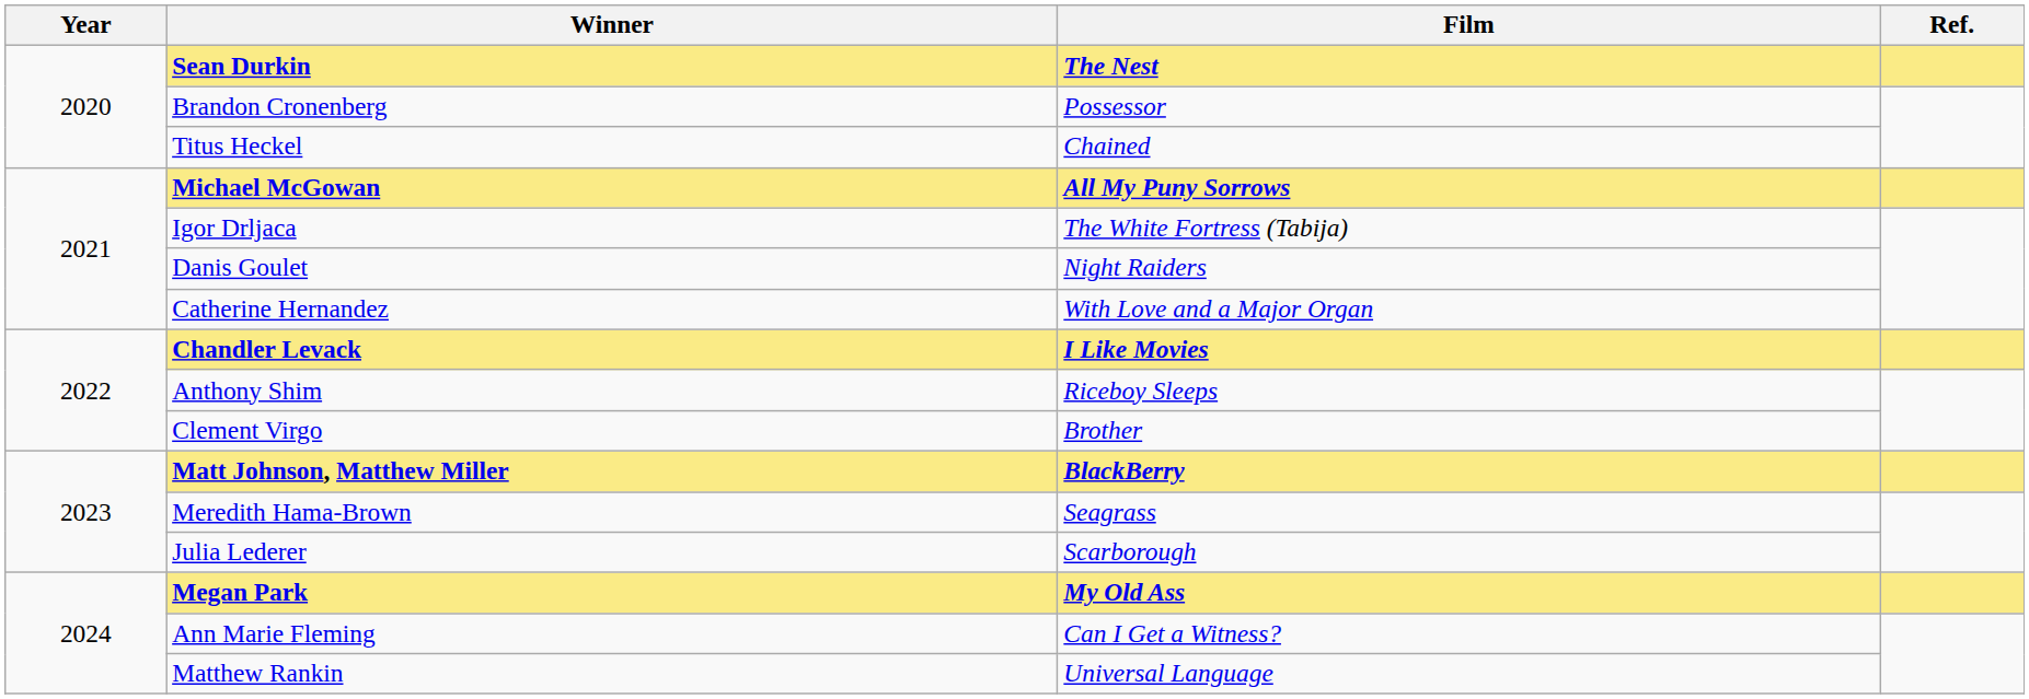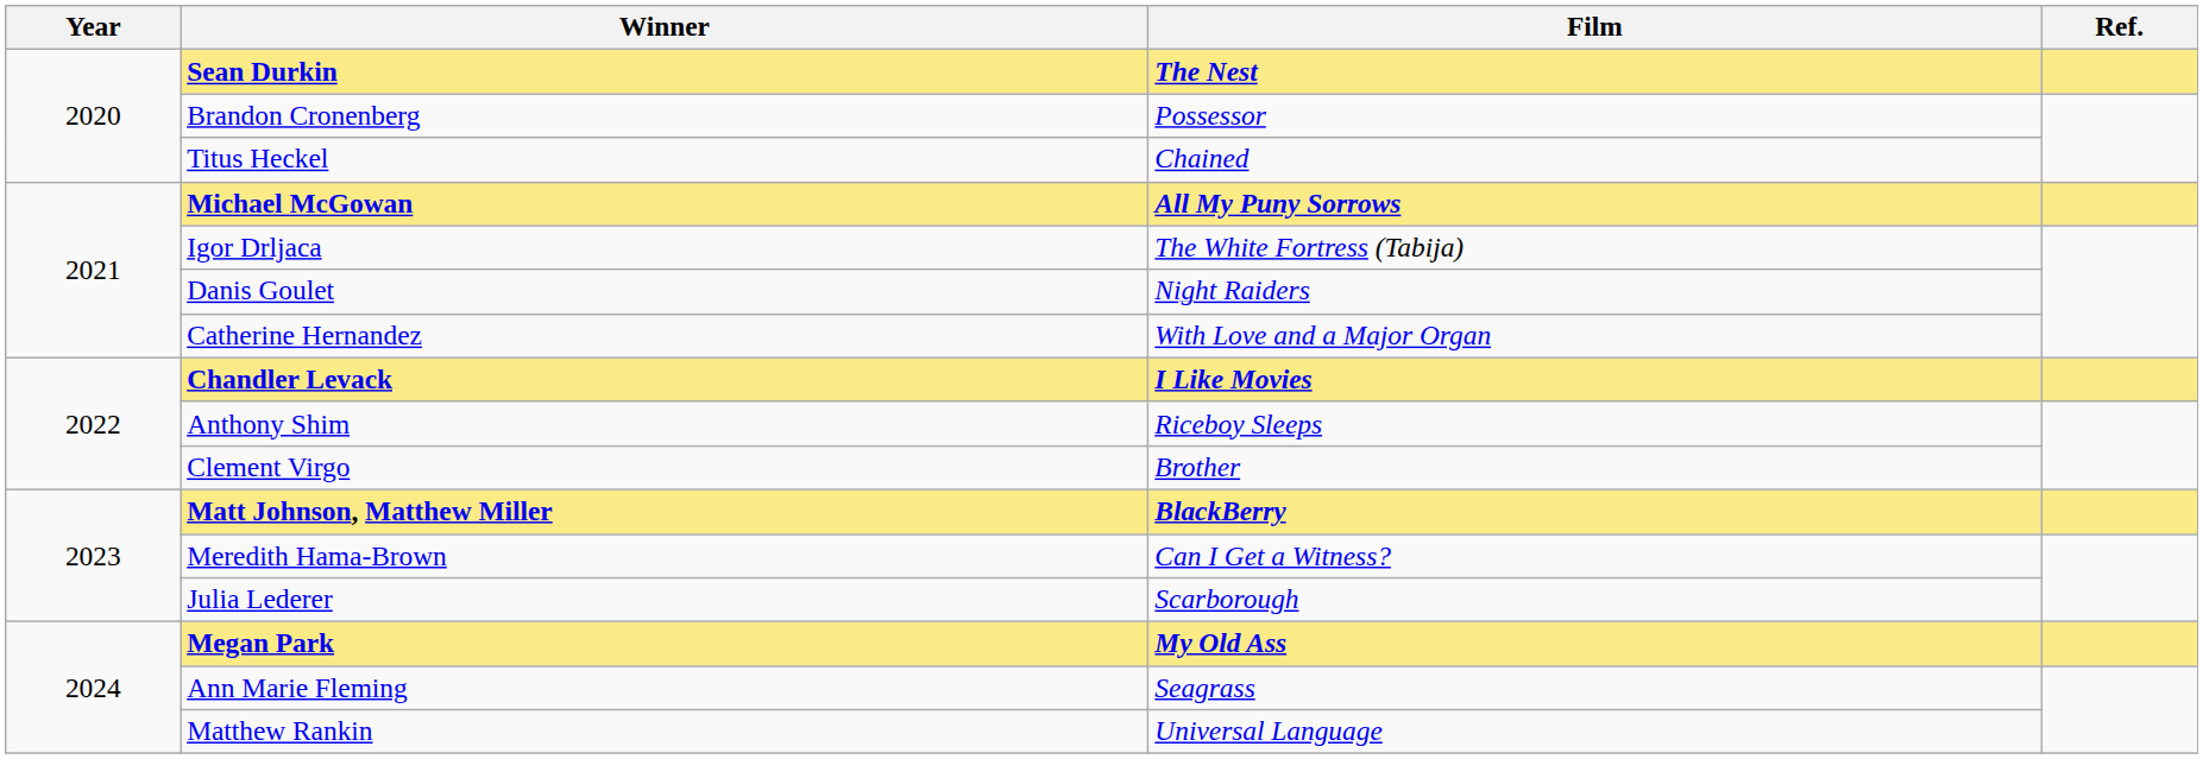 <table class="wikitable" width="100%" cellpadding="5">
 <tr>
 <th>Year</th>
 <th>Winner</th>
 <th>Film</th>
 <th>Ref.</th>
 </tr>
 <tr>
 <td style="text-align:center;" rowspan=3>2020</td>
 <td style="background:#FAEB86;"><strong><a href='#'>Sean Durkin</a></strong></td>
 <td style="background:#FAEB86;"><strong><em><a href='#'>The Nest</a></em></strong></td>
 <td style="background:#FAEB86;"></td>
 </tr>
 <tr>
 <td><a href='#'>Brandon Cronenberg</a></td>
 <td><em><a href='#'>Possessor</a></em></td>
 <td rowspan=2></td>
 </tr>
 <tr>
 <td><a href='#'>Titus Heckel</a></td>
 <td><em><a href='#'>Chained</a></em></td>
 </tr>
 <tr>
 <td style="text-align:center;" rowspan=4>2021</td>
 <td style="background:#FAEB86;"><strong><a href='#'>Michael McGowan</a></strong></td>
 <td style="background:#FAEB86;"><strong><em><a href='#'>All My Puny Sorrows</a></em></strong></td>
 <td style="background:#FAEB86;"></td>
 </tr>
 <tr>
 <td><a href='#'>Igor Drljaca</a></td>
 <td><em><a href='#'>The White Fortress</a> (Tabija)</em></td>
 <td rowspan=3></td>
 </tr>
 <tr>
 <td><a href='#'>Danis Goulet</a></td>
 <td><em><a href='#'>Night Raiders</a></em></td>
 </tr>
 <tr>
 <td><a href='#'>Catherine Hernandez</a></td>
 <td><em><a href='#'>With Love and a Major Organ</a></em></td>
 </tr>
 <tr>
 <td style="text-align:center;" rowspan=3>2022</td>
 <td style="background:#FAEB86;"><strong><a href='#'>Chandler Levack</a></strong></td>
 <td style="background:#FAEB86;"><strong><em><a href='#'>I Like Movies</a></em></strong></td>
 <td style="background:#FAEB86;"></td>
 </tr>
 <tr>
 <td><a href='#'>Anthony Shim</a></td>
 <td><em><a href='#'>Riceboy Sleeps</a></em></td>
 <td rowspan=2></td>
 </tr>
 <tr>
 <td><a href='#'>Clement Virgo</a></td>
 <td><em><a href='#'>Brother</a></em></td>
 </tr>
 <tr>
 <td style="text-align:center;" rowspan=3>2023</td>
 <td style="background:#FAEB86;"><strong><a href='#'>Matt Johnson</a>, <a href='#'>Matthew Miller</a></strong></td>
 <td style="background:#FAEB86;"><strong><em><a href='#'>BlackBerry</a></em></strong></td>
 <td style="background:#FAEB86;"></td>
 </tr>
 <tr>
 <td><a href='#'>Meredith Hama-Brown</a></td>
-<td><em><a href='#'>Seagrass</a></em></td>
+<td><em><a href='#'>Can I Get a Witness?</a></em></td>
 <td rowspan=2></td>
 </tr>
 <tr>
 <td><a href='#'>Julia Lederer</a></td>
 <td><em><a href='#'>Scarborough</a></em></td>
 </tr>
 <tr>
 <td style="text-align:center;" rowspan=3>2024</td>
 <td style="background:#FAEB86;"><strong><a href='#'>Megan Park</a></strong></td>
 <td style="background:#FAEB86;"><strong><em><a href='#'>My Old Ass</a></em></strong></td>
 <td style="background:#FAEB86;"></td>
 </tr>
 <tr>
 <td><a href='#'>Ann Marie Fleming</a></td>
-<td><em><a href='#'>Can I Get a Witness?</a></em></td>
+<td><em><a href='#'>Seagrass</a></em></td>
 <td rowspan=2></td>
 </tr>
 <tr>
 <td><a href='#'>Matthew Rankin</a></td>
 <td><em><a href='#'>Universal Language</a></em></td>
 </tr>
 </table>
